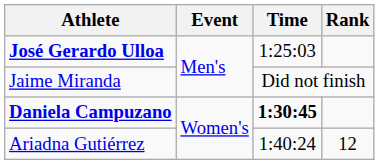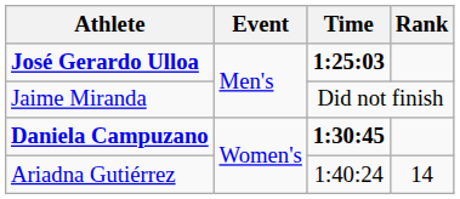 <table class=wikitable style=font-size:90%;text-align:center>
 <tr>
 <th>Athlete</th>
 <th>Event</th>
 <th>Time</th>
 <th>Rank</th>
 </tr>
 <tr>
 <td align=left><strong><a href='#'>José Gerardo Ulloa</a></strong></td>
 <td align=left rowspan=2><a href='#'>Men's</a></td>
-<td>1:25:03</td>
+<td><strong>1:25:03</strong></td>
 <td></td>
 </tr>
 <tr>
 <td align=left><a href='#'>Jaime Miranda</a></td>
 <td colspan=2>Did not finish</td>
 </tr>
 <tr>
 <td align=left><strong><a href='#'>Daniela Campuzano</a></strong></td>
 <td align=left rowspan=2><a href='#'>Women's</a></td>
 <td><strong>1:30:45</strong></td>
 <td></td>
 </tr>
 <tr>
 <td align=left><a href='#'>Ariadna Gutiérrez</a></td>
 <td>1:40:24</td>
-<td>12</td>
+<td>14</td>
 </tr>
 </table>
